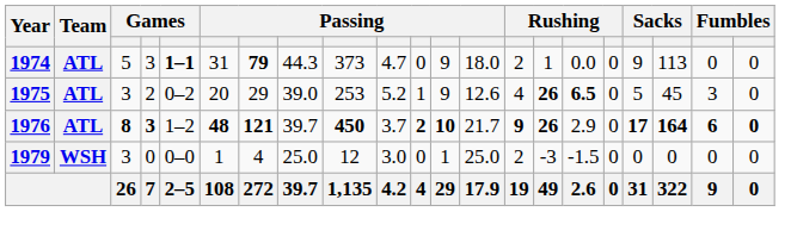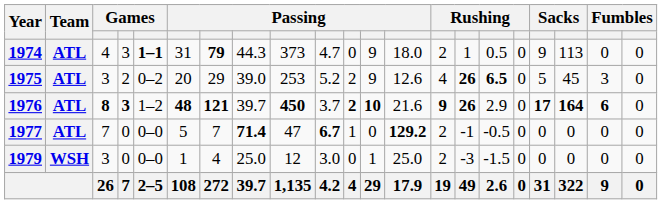 <table class="wikitable" style="text-align:center;">
 <tr>
 <th rowspan="2">Year</th>
 <th rowspan="2">Team</th>
 <th colspan="3">Games</th>
 <th colspan="8">Passing</th>
 <th colspan="4">Rushing</th>
 <th colspan="2">Sacks</th>
 <th colspan="2">Fumbles</th>
 </tr>
 <tr>
 <th></th>
 <th></th>
 <th></th>
 <th></th>
 <th></th>
 <th></th>
 <th></th>
 <th></th>
 <th></th>
 <th></th>
 <th></th>
 <th></th>
 <th></th>
 <th></th>
 <th></th>
 <th></th>
 <th></th>
 <th></th>
 <th></th>
 </tr>
 <tr>
 <th><a href='#'>1974</a></th>
 <th><a href='#'>ATL</a></th>
-<td>5</td>
+<td>4</td>
 <td>3</td>
 <td><strong>1–1</strong></td>
 <td>31</td>
 <td><strong>79</strong></td>
 <td>44.3</td>
 <td>373</td>
 <td>4.7</td>
 <td>0</td>
 <td>9</td>
 <td>18.0</td>
 <td>2</td>
 <td>1</td>
-<td>0.0</td>
+<td>0.5</td>
 <td>0</td>
 <td>9</td>
 <td>113</td>
 <td>0</td>
 <td>0</td>
 </tr>
 <tr>
 <th><a href='#'>1975</a></th>
 <th><a href='#'>ATL</a></th>
 <td>3</td>
 <td>2</td>
 <td>0–2</td>
 <td>20</td>
 <td>29</td>
 <td>39.0</td>
 <td>253</td>
 <td>5.2</td>
-<td>1</td>
+<td>2</td>
 <td>9</td>
 <td>12.6</td>
 <td>4</td>
 <td><strong>26</strong></td>
 <td><strong>6.5</strong></td>
 <td>0</td>
 <td>5</td>
 <td>45</td>
 <td>3</td>
 <td>0</td>
 </tr>
 <tr>
 <th><a href='#'>1976</a></th>
 <th><a href='#'>ATL</a></th>
 <td><strong>8</strong></td>
 <td><strong>3</strong></td>
 <td>1–2</td>
 <td><strong>48</strong></td>
 <td><strong>121</strong></td>
 <td>39.7</td>
 <td><strong>450</strong></td>
 <td>3.7</td>
 <td><strong>2</strong></td>
 <td><strong>10</strong></td>
-<td>21.7</td>
+<td>21.6</td>
 <td><strong>9</strong></td>
 <td><strong>26</strong></td>
 <td>2.9</td>
 <td>0</td>
 <td><strong>17</strong></td>
 <td><strong>164</strong></td>
 <td><strong>6</strong></td>
-<td><strong>0</strong></td>
+<td>0</td>
+</tr>
+<tr>
+<th><a href='#'>1977</a></th>
+<th><a href='#'>ATL</a></th>
+<td>7</td>
+<td>0</td>
+<td>0–0</td>
+<td>5</td>
+<td>7</td>
+<td><strong>71.4</strong></td>
+<td>47</td>
+<td><strong>6.7</strong></td>
+<td>1</td>
+<td>0</td>
+<td><strong>129.2</strong></td>
+<td>2</td>
+<td>-1</td>
+<td>-0.5</td>
+<td>0</td>
+<td>0</td>
+<td>0</td>
+<td>0</td>
+<td>0</td>
 </tr>
 <tr>
 <th><a href='#'>1979</a></th>
 <th><a href='#'>WSH</a></th>
 <td>3</td>
 <td>0</td>
 <td>0–0</td>
 <td>1</td>
 <td>4</td>
 <td>25.0</td>
 <td>12</td>
 <td>3.0</td>
 <td>0</td>
 <td>1</td>
 <td>25.0</td>
 <td>2</td>
 <td>-3</td>
 <td>-1.5</td>
 <td>0</td>
 <td>0</td>
 <td>0</td>
 <td>0</td>
 <td>0</td>
 </tr>
 <tr>
 <th colspan="2"></th>
 <th>26</th>
 <th>7</th>
 <th>2–5</th>
 <th>108</th>
 <th>272</th>
 <th>39.7</th>
 <th>1,135</th>
 <th>4.2</th>
 <th>4</th>
 <th>29</th>
 <th>17.9</th>
 <th>19</th>
 <th>49</th>
 <th>2.6</th>
 <th>0</th>
 <th>31</th>
 <th>322</th>
 <th>9</th>
 <th>0</th>
 </tr>
 </table>
